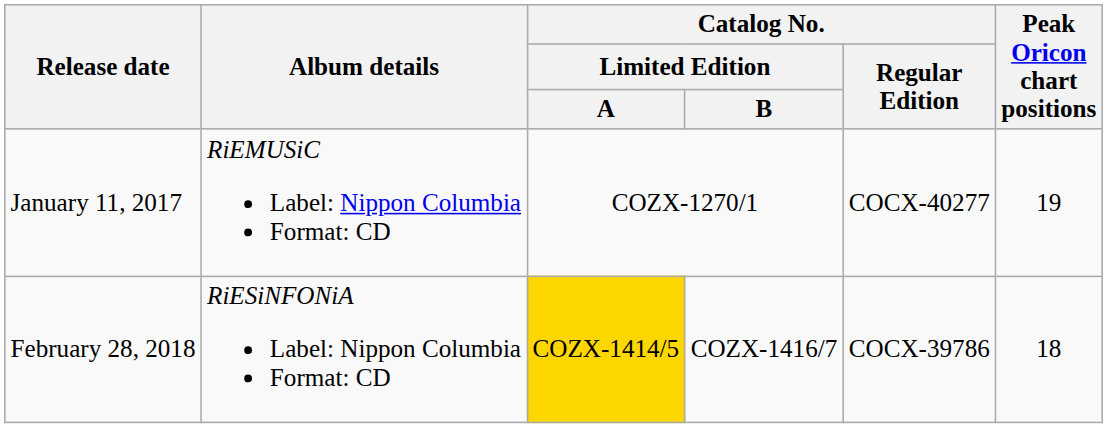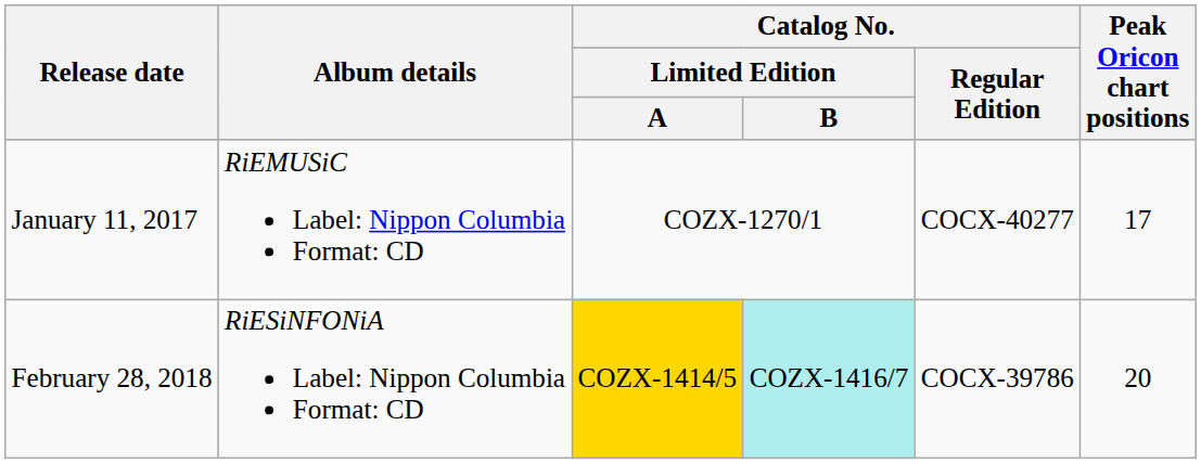 <table class="wikitable">
 <tr>
 <th rowspan="3">Release date</th>
 <th rowspan="3">Album details</th>
 <th colspan="3">Catalog No.</th>
 <th rowspan="3">Peak<br><a href='#'>Oricon</a><br> chart<br>positions</th>
 </tr>
 <tr>
 <th colspan="2">Limited Edition</th>
 <th rowspan="2">Regular<br>Edition</th>
 </tr>
 <tr>
 <th>A</th>
 <th>B</th>
 </tr>
 <tr>
 <td>January 11, 2017</td>
 <td align="left"><em>RiEMUSiC</em><br><ul><li>Label: <a href='#'>Nippon Columbia</a></li><li>Format: CD</li></ul></td>
 <td align=center colspan="2">COZX-1270/1</td>
 <td>COCX-40277</td>
-<td align="center">19</td>
+<td align="center">17</td>
 </tr>
 <tr>
 <td>February 28, 2018</td>
 <td align="left"><em>RiESiNFONiA</em><br><ul><li>Label: Nippon Columbia</li><li>Format: CD</li></ul></td>
 <td style="background: gold;">COZX-1414/5</td>
-<td>COZX-1416/7</td>
+<td style="background: paleturquoise;">COZX-1416/7</td>
 <td>COCX-39786</td>
-<td align="center">18</td>
+<td align="center">20</td>
 </tr>
 </table>
